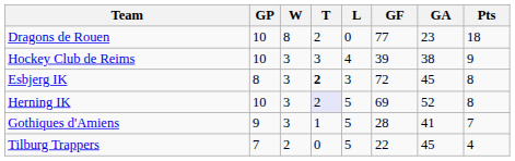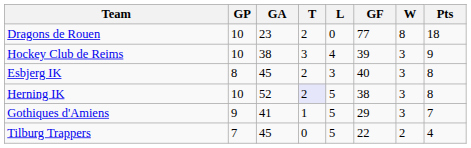 <table class="wikitable">
 <tr>
 <th width="40%">Team</th>
 <th width="5%">GP</th>
-<th width="5%">W</th>
+<th width="7.5%">GA</th>
 <th width="5%">T</th>
 <th width="5%">L</th>
 <th width="7.5%">GF</th>
-<th width="7.5%">GA</th>
+<th width="5%">W</th>
 <th width="7.5%">Pts</th>
 </tr>
 <tr>
 <td><a href='#'>Dragons de Rouen</a></td>
 <td>10</td>
-<td>8</td>
+<td>23</td>
 <td>2</td>
 <td>0</td>
 <td>77</td>
-<td>23</td>
+<td>8</td>
 <td>18</td>
 </tr>
 <tr>
 <td><a href='#'>Hockey Club de Reims</a></td>
 <td>10</td>
-<td>3</td>
+<td>38</td>
 <td>3</td>
 <td>4</td>
 <td>39</td>
-<td>38</td>
+<td>3</td>
 <td>9</td>
 </tr>
 <tr>
 <td><a href='#'>Esbjerg IK</a></td>
 <td>8</td>
+<td>45</td>
+<td>2</td>
 <td>3</td>
-<td><strong>2</strong></td>
+<td>40</td>
 <td>3</td>
-<td>72</td>
-<td>45</td>
 <td>8</td>
 </tr>
 <tr>
 <td><a href='#'>Herning IK</a></td>
 <td>10</td>
-<td>3</td>
+<td>52</td>
 <td style="background: lavender;">2</td>
 <td>5</td>
-<td>69</td>
-<td>52</td>
+<td>38</td>
+<td>3</td>
 <td>8</td>
 </tr>
 <tr>
 <td><a href='#'>Gothiques d'Amiens</a></td>
 <td>9</td>
-<td>3</td>
+<td>41</td>
 <td>1</td>
 <td>5</td>
-<td>28</td>
-<td>41</td>
+<td>29</td>
+<td>3</td>
 <td>7</td>
 </tr>
 <tr>
 <td><a href='#'>Tilburg Trappers</a></td>
 <td>7</td>
-<td>2</td>
+<td>45</td>
 <td>0</td>
 <td>5</td>
 <td>22</td>
-<td>45</td>
+<td>2</td>
 <td>4</td>
 </tr>
 </table>
